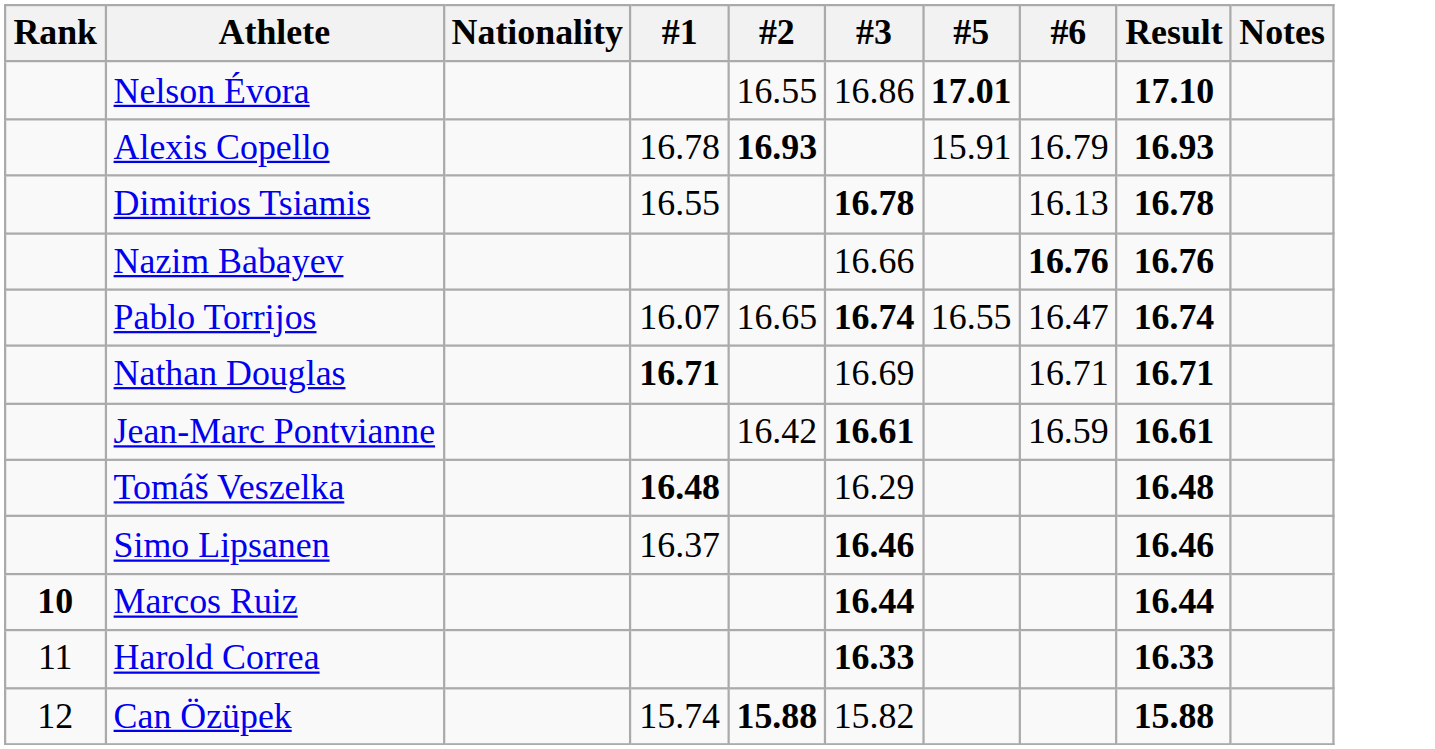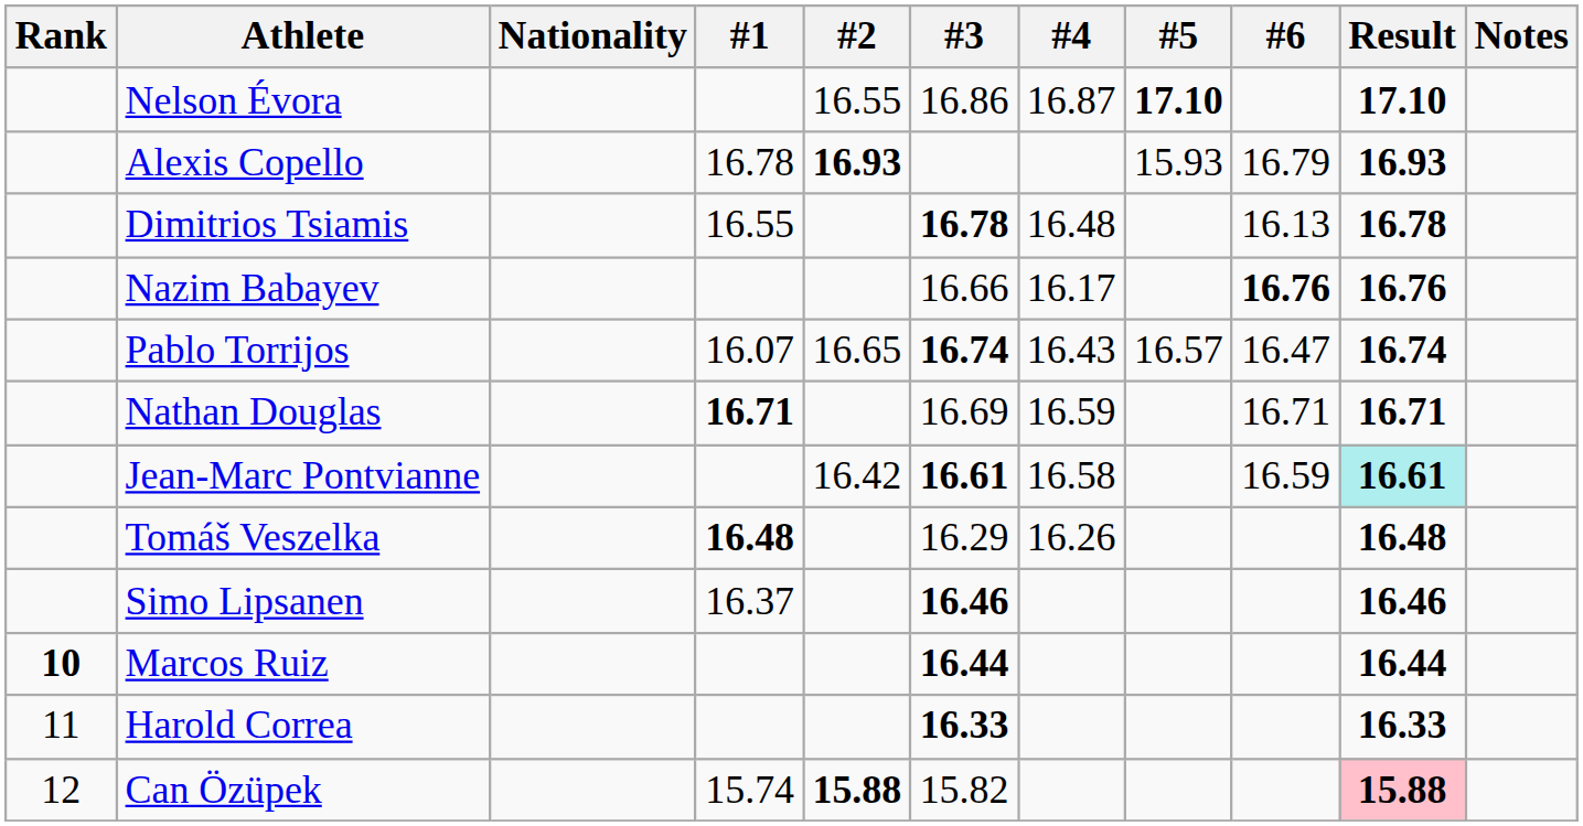 <table class="wikitable sortable" style="text-align:center">
 <tr>
 <th>Rank</th>
 <th>Athlete</th>
 <th>Nationality</th>
 <th>#1</th>
 <th>#2</th>
 <th>#3</th>
+<th>#4</th>
 <th>#5</th>
 <th>#6</th>
 <th>Result</th>
 <th>Notes</th>
 </tr>
 <tr>
 <td></td>
 <td align="left"><a href='#'>Nelson Évora</a></td>
 <td align=left></td>
 <td></td>
 <td>16.55</td>
 <td>16.86</td>
-<td><strong>17.01</strong></td>
+<td>16.87</td>
+<td><strong>17.10</strong></td>
 <td></td>
 <td><strong>17.10</strong></td>
 <td></td>
 </tr>
 <tr>
 <td></td>
 <td align="left"><a href='#'>Alexis Copello</a></td>
 <td align=left></td>
 <td>16.78</td>
 <td><strong>16.93</strong></td>
 <td></td>
-<td>15.91</td>
+<td></td>
+<td>15.93</td>
 <td>16.79</td>
 <td><strong>16.93</strong></td>
 <td></td>
 </tr>
 <tr>
 <td></td>
 <td align=left><a href='#'>Dimitrios Tsiamis</a></td>
 <td align=left></td>
 <td>16.55</td>
 <td></td>
 <td><strong>16.78</strong></td>
+<td>16.48</td>
 <td></td>
 <td>16.13</td>
 <td><strong>16.78</strong></td>
 <td></td>
 </tr>
 <tr>
 <td></td>
 <td align=left><a href='#'>Nazim Babayev</a></td>
 <td align=left></td>
 <td></td>
 <td></td>
 <td>16.66</td>
+<td>16.17</td>
 <td></td>
 <td><strong>16.76</strong></td>
 <td><strong>16.76</strong></td>
 <td></td>
 </tr>
 <tr>
 <td></td>
 <td align=left><a href='#'>Pablo Torrijos</a></td>
 <td align=left></td>
 <td>16.07</td>
 <td>16.65</td>
 <td><strong>16.74</strong></td>
-<td>16.55</td>
+<td>16.43</td>
+<td>16.57</td>
 <td>16.47</td>
 <td><strong>16.74</strong></td>
 <td></td>
 </tr>
 <tr>
 <td></td>
 <td align=left><a href='#'>Nathan Douglas</a></td>
 <td align=left></td>
 <td><strong>16.71</strong></td>
 <td></td>
 <td>16.69</td>
+<td>16.59</td>
 <td></td>
 <td>16.71</td>
 <td><strong>16.71</strong></td>
 <td></td>
 </tr>
 <tr>
 <td></td>
 <td align=left><a href='#'>Jean-Marc Pontvianne</a></td>
 <td align=left></td>
 <td></td>
 <td>16.42</td>
 <td><strong>16.61</strong></td>
+<td>16.58</td>
 <td></td>
 <td>16.59</td>
-<td><strong>16.61</strong></td>
+<td style="background: paleturquoise;"><strong>16.61</strong></td>
 <td></td>
 </tr>
 <tr>
 <td></td>
 <td align=left><a href='#'>Tomáš Veszelka</a></td>
 <td align=left></td>
 <td><strong>16.48</strong></td>
 <td></td>
 <td>16.29</td>
+<td>16.26</td>
 <td></td>
 <td></td>
 <td><strong>16.48</strong></td>
 <td></td>
 </tr>
 <tr>
 <td></td>
 <td align=left><a href='#'>Simo Lipsanen</a></td>
 <td align=left></td>
 <td>16.37</td>
 <td></td>
 <td><strong>16.46</strong></td>
 <td></td>
 <td></td>
+<td></td>
 <td><strong>16.46</strong></td>
 <td></td>
 </tr>
 <tr>
 <td><strong>10</strong></td>
 <td align=left><a href='#'>Marcos Ruiz</a></td>
 <td align=left></td>
 <td></td>
 <td></td>
 <td><strong>16.44</strong></td>
+<td></td>
 <td></td>
 <td></td>
 <td><strong>16.44</strong></td>
 <td></td>
 </tr>
 <tr>
 <td>11</td>
 <td align=left><a href='#'>Harold Correa</a></td>
 <td align=left></td>
 <td></td>
 <td></td>
 <td><strong>16.33</strong></td>
 <td></td>
 <td></td>
+<td></td>
 <td><strong>16.33</strong></td>
 <td></td>
 </tr>
 <tr>
 <td>12</td>
 <td align=left><a href='#'>Can Özüpek</a></td>
 <td align=left></td>
 <td>15.74</td>
 <td><strong>15.88</strong></td>
 <td>15.82</td>
 <td></td>
 <td></td>
-<td><strong>15.88</strong></td>
+<td></td>
+<td style="background: pink;"><strong>15.88</strong></td>
 <td></td>
 </tr>
 </table>
